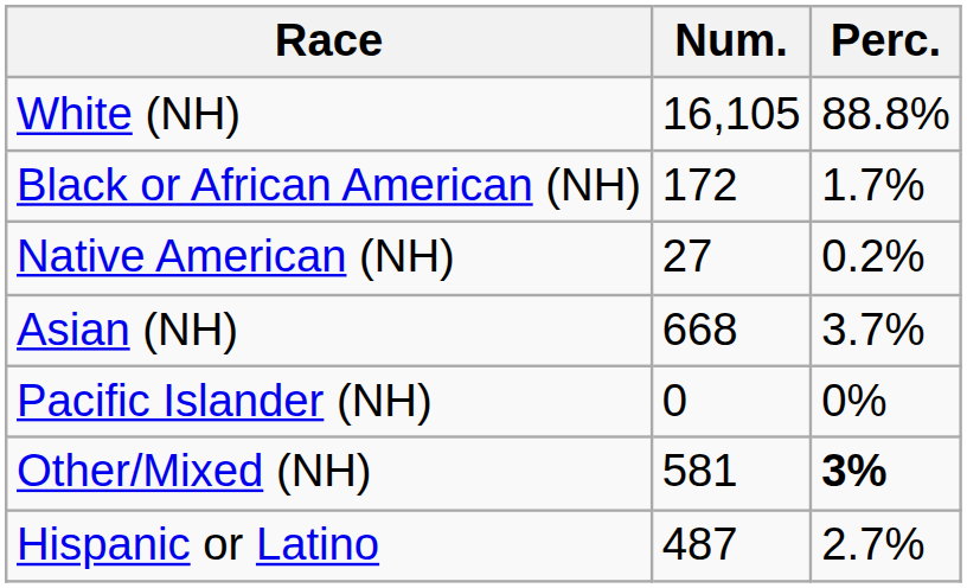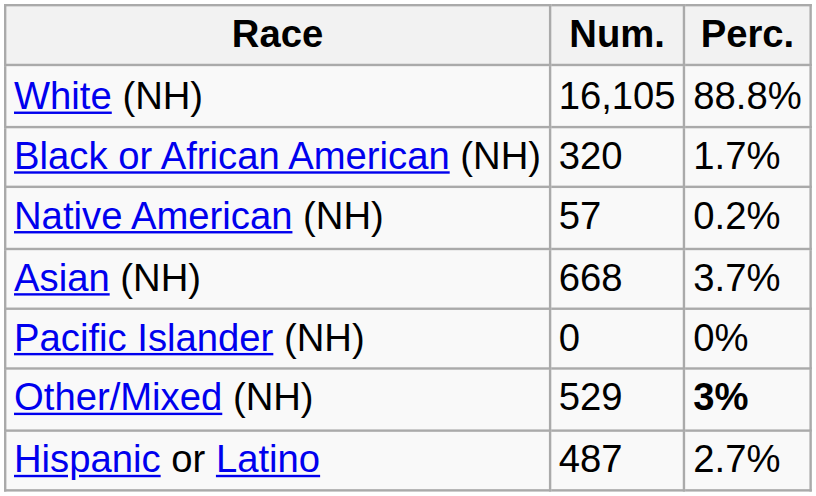 <table class="wikitable">
 <tr>
 <th>Race</th>
 <th>Num.</th>
 <th>Perc.</th>
 </tr>
 <tr>
 <td><a href='#'>White</a> (NH)</td>
 <td>16,105</td>
 <td>88.8%</td>
 </tr>
 <tr>
 <td><a href='#'>Black or African American</a> (NH)</td>
-<td>172</td>
+<td>320</td>
 <td>1.7%</td>
 </tr>
 <tr>
 <td><a href='#'>Native American</a> (NH)</td>
-<td>27</td>
+<td>57</td>
 <td>0.2%</td>
 </tr>
 <tr>
 <td><a href='#'>Asian</a> (NH)</td>
 <td>668</td>
 <td>3.7%</td>
 </tr>
 <tr>
 <td><a href='#'>Pacific Islander</a> (NH)</td>
 <td>0</td>
 <td>0%</td>
 </tr>
 <tr>
 <td><a href='#'>Other/Mixed</a> (NH)</td>
-<td>581</td>
+<td>529</td>
 <td><strong>3%</strong></td>
 </tr>
 <tr>
 <td><a href='#'>Hispanic</a> or <a href='#'>Latino</a></td>
 <td>487</td>
 <td>2.7%</td>
 </tr>
 </table>
